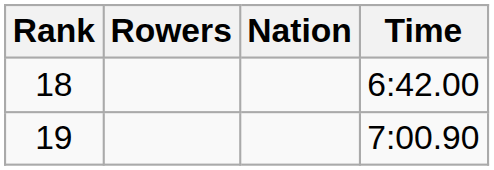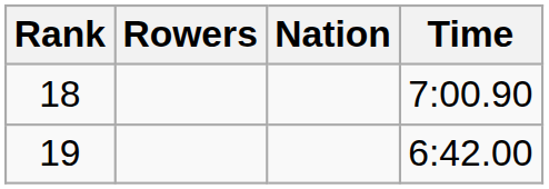 <table class="wikitable sortable" style="text-align:center">
 <tr>
 <th>Rank</th>
 <th>Rowers</th>
 <th>Nation</th>
 <th>Time</th>
 </tr>
 <tr>
 <td>18</td>
 <td align=left data-sort-value="Alves, Daniel"></td>
 <td align=left></td>
-<td>6:42.00</td>
+<td>7:00.90</td>
 </tr>
 <tr>
 <td>19</td>
 <td align=left></td>
 <td align=left></td>
-<td>7:00.90</td>
+<td>6:42.00</td>
 </tr>
 </table>
